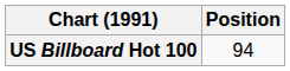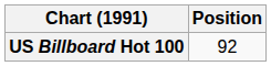 <table class="wikitable sortable plainrowheaders">
 <tr>
 <th scope="col">Chart (1991)</th>
 <th scope="col">Position</th>
 </tr>
 <tr>
 <th scope="row">US <em>Billboard</em> Hot 100</th>
-<td style="text-align:center;">94</td>
+<td style="text-align:center;">92</td>
 </tr>
 <tr>
 </tr>
 </table>
